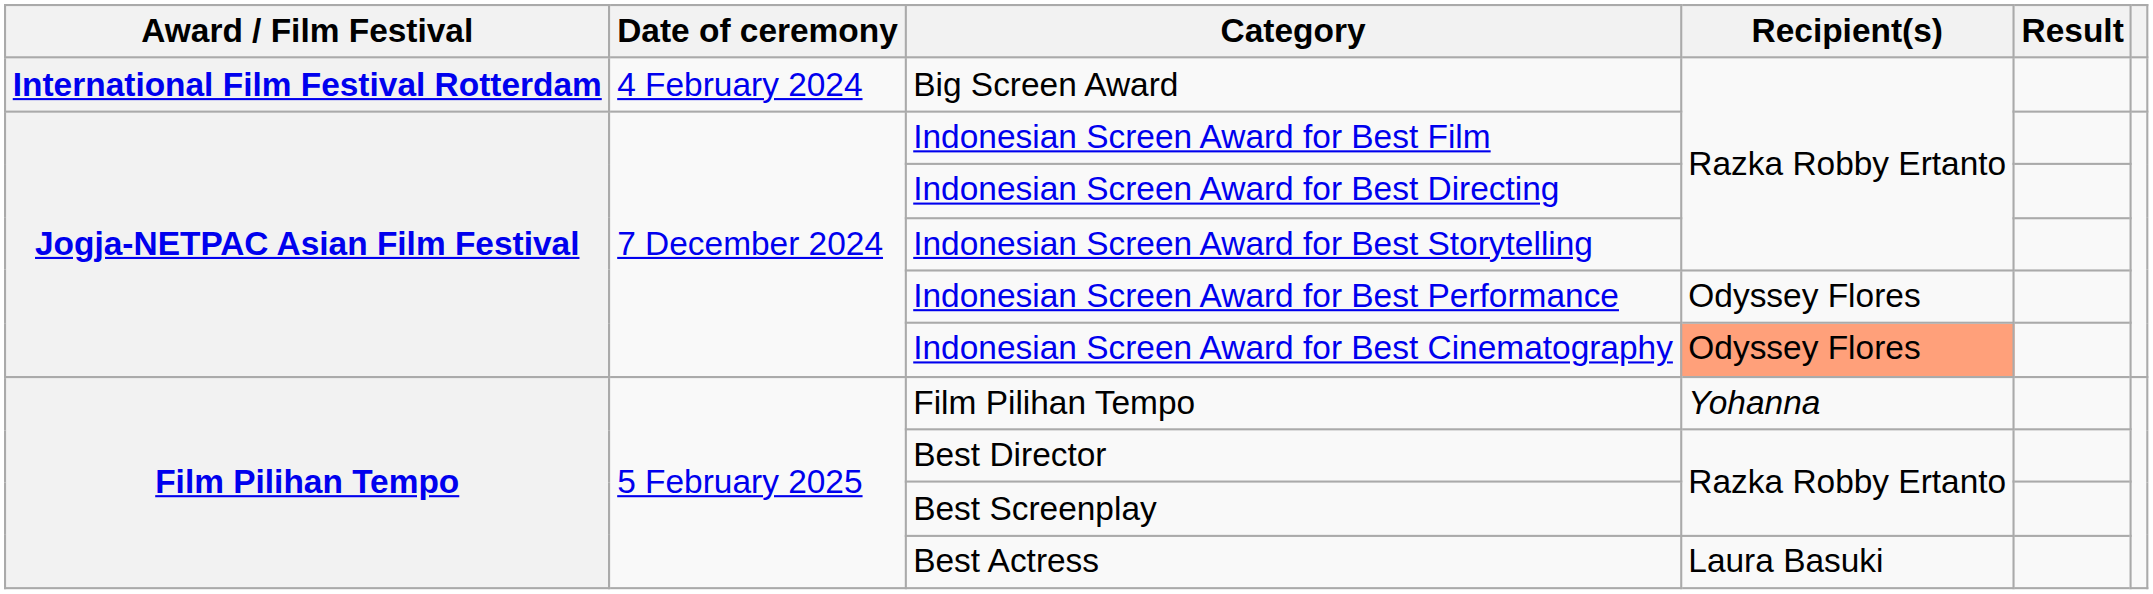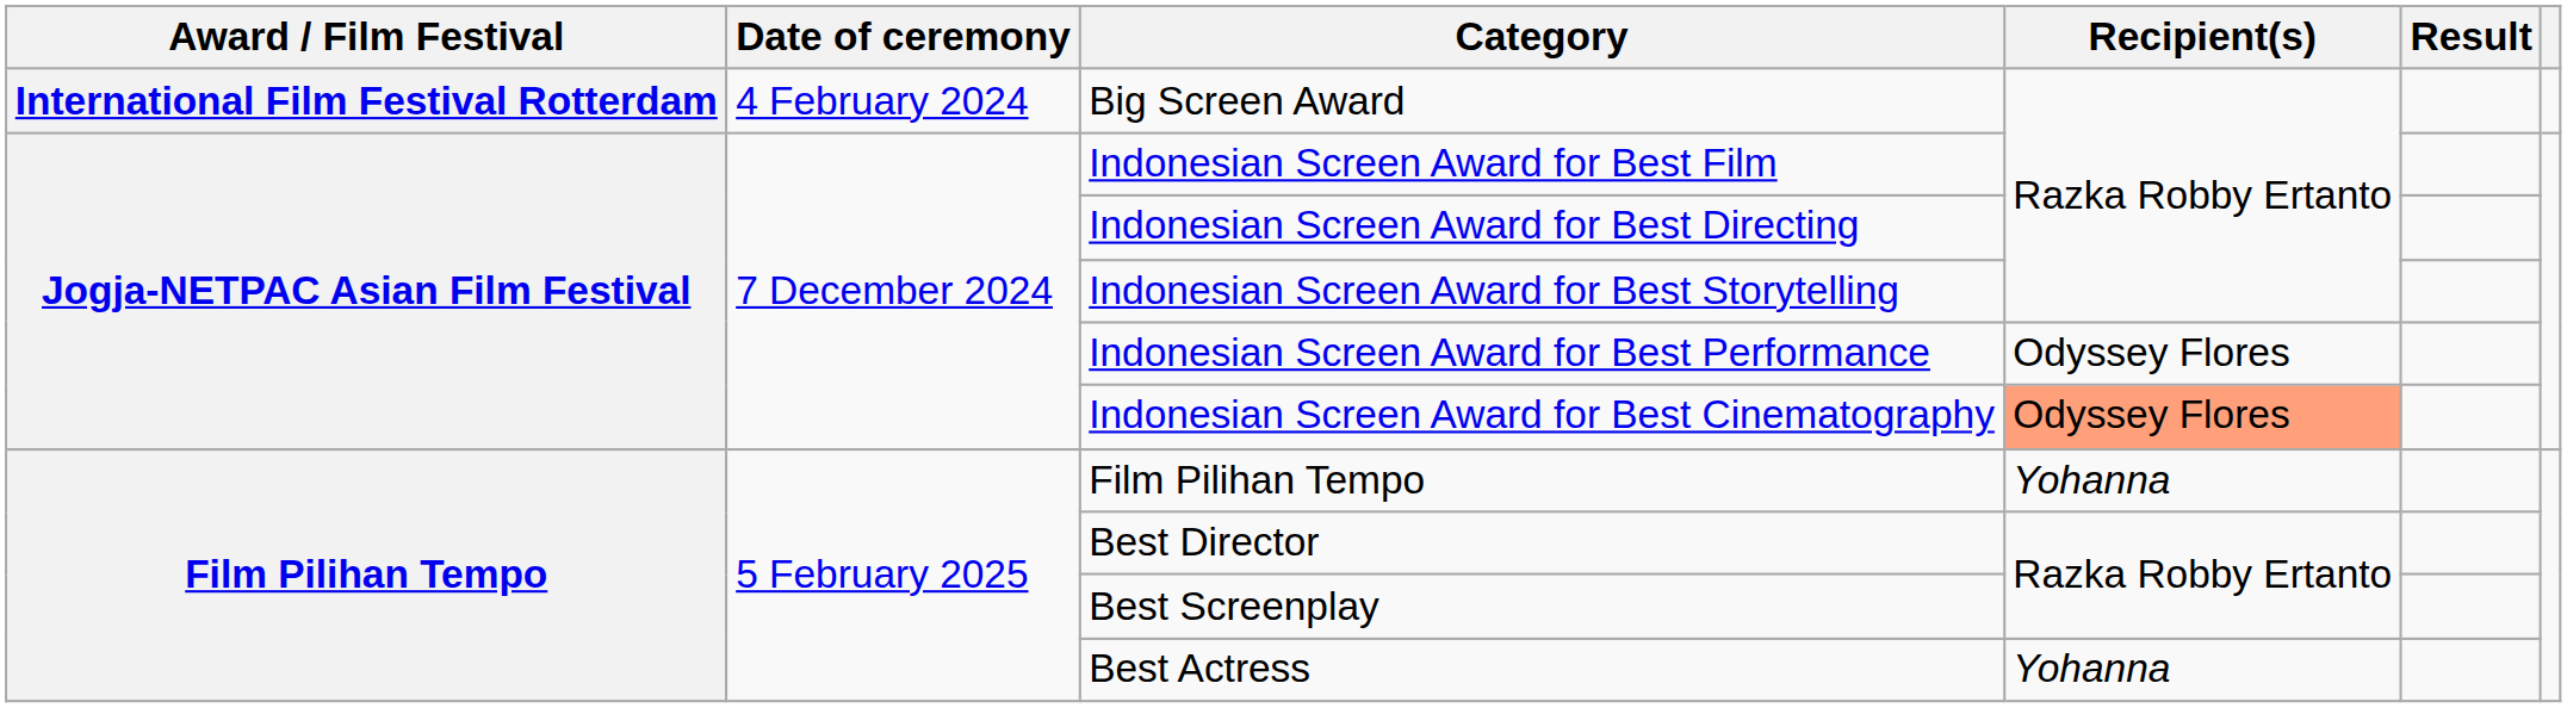 <table class="wikitable sortable plainrowheaders">
 <tr>
 <th scope="col">Award / Film Festival</th>
 <th scope="col">Date of ceremony</th>
 <th scope="col">Category</th>
 <th scope="col">Recipient(s)</th>
 <th scope="col">Result</th>
 <th scope="col" class="unsortable"></th>
 </tr>
 <tr>
 <th scope="row"><a href='#'>International Film Festival Rotterdam</a></th>
 <td><a href='#'>4 February 2024</a></td>
 <td>Big Screen Award</td>
 <td rowspan="4">Razka Robby Ertanto</td>
 <td></td>
 <td align="center"></td>
 </tr>
 <tr>
 <th scope="row" rowspan="5"><a href='#'>Jogja-NETPAC Asian Film Festival</a></th>
 <td rowspan="5"><a href='#'>7 December 2024</a></td>
 <td><a href='#'>Indonesian Screen Award for Best Film</a></td>
 <td></td>
 <td align="center" rowspan="5"></td>
 </tr>
 <tr>
 <td><a href='#'>Indonesian Screen Award for Best Directing</a></td>
 <td></td>
 </tr>
 <tr>
 <td><a href='#'>Indonesian Screen Award for Best Storytelling</a></td>
 <td></td>
 </tr>
 <tr>
 <td><a href='#'>Indonesian Screen Award for Best Performance</a></td>
 <td>Odyssey Flores</td>
 <td></td>
 </tr>
 <tr>
 <td><a href='#'>Indonesian Screen Award for Best Cinematography</a></td>
 <td style="background: lightsalmon;">Odyssey Flores</td>
 <td></td>
 </tr>
 <tr>
 <th scope="row" rowspan="4"><a href='#'>Film Pilihan Tempo</a></th>
 <td rowspan="4"><a href='#'>5 February 2025</a></td>
 <td>Film Pilihan Tempo</td>
 <td><em>Yohanna</em></td>
 <td></td>
 <td align="center" rowspan="4"></td>
 </tr>
 <tr>
 <td>Best Director</td>
 <td rowspan="2">Razka Robby Ertanto</td>
 <td></td>
 </tr>
 <tr>
 <td>Best Screenplay</td>
 <td></td>
 </tr>
 <tr>
 <td>Best Actress</td>
-<td>Laura Basuki</td>
+<td><em>Yohanna</em></td>
 <td></td>
 </tr>
 </table>
